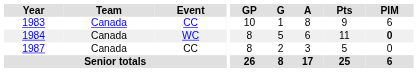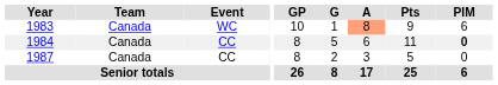 <table border="0" cellpadding="1" cellspacing="0" ID="Table3" style="text-align:center; width:40em">
 <tr bgcolor="#e0e0e0">
 <th>Year</th>
 <th>Team</th>
 <th>Event</th>
 <th rowspan="99" bgcolor="#ffffff"></th>
 <th>GP</th>
 <th>G</th>
 <th>A</th>
 <th>Pts</th>
 <th>PIM</th>
 </tr>
 <tr>
 <td><a href='#'>1983</a></td>
 <td><a href='#'>Canada</a></td>
-<td><a href='#'>CC</a></td>
+<td><a href='#'>WC</a></td>
 <td>10</td>
 <td>1</td>
-<td>8</td>
+<td style="background: lightsalmon;">8</td>
 <td>9</td>
 <td>6</td>
 </tr>
 <tr bgcolor="#f0f0f0">
 <td><a href='#'>1984</a></td>
 <td>Canada</td>
-<td><a href='#'>WC</a></td>
+<td><a href='#'>CC</a></td>
 <td>8</td>
 <td>5</td>
 <td>6</td>
 <td>11</td>
 <td><strong>0</strong></td>
 </tr>
 <tr>
 <td><a href='#'>1987</a></td>
 <td>Canada</td>
 <td>CC</td>
 <td>8</td>
 <td>2</td>
 <td>3</td>
 <td>5</td>
 <td>0</td>
 </tr>
 <tr bgcolor="#e0e0e0">
 <th colspan=3>Senior totals</th>
 <th>26</th>
 <th>8</th>
 <th>17</th>
 <th>25</th>
 <th>6</th>
 </tr>
 </table>
